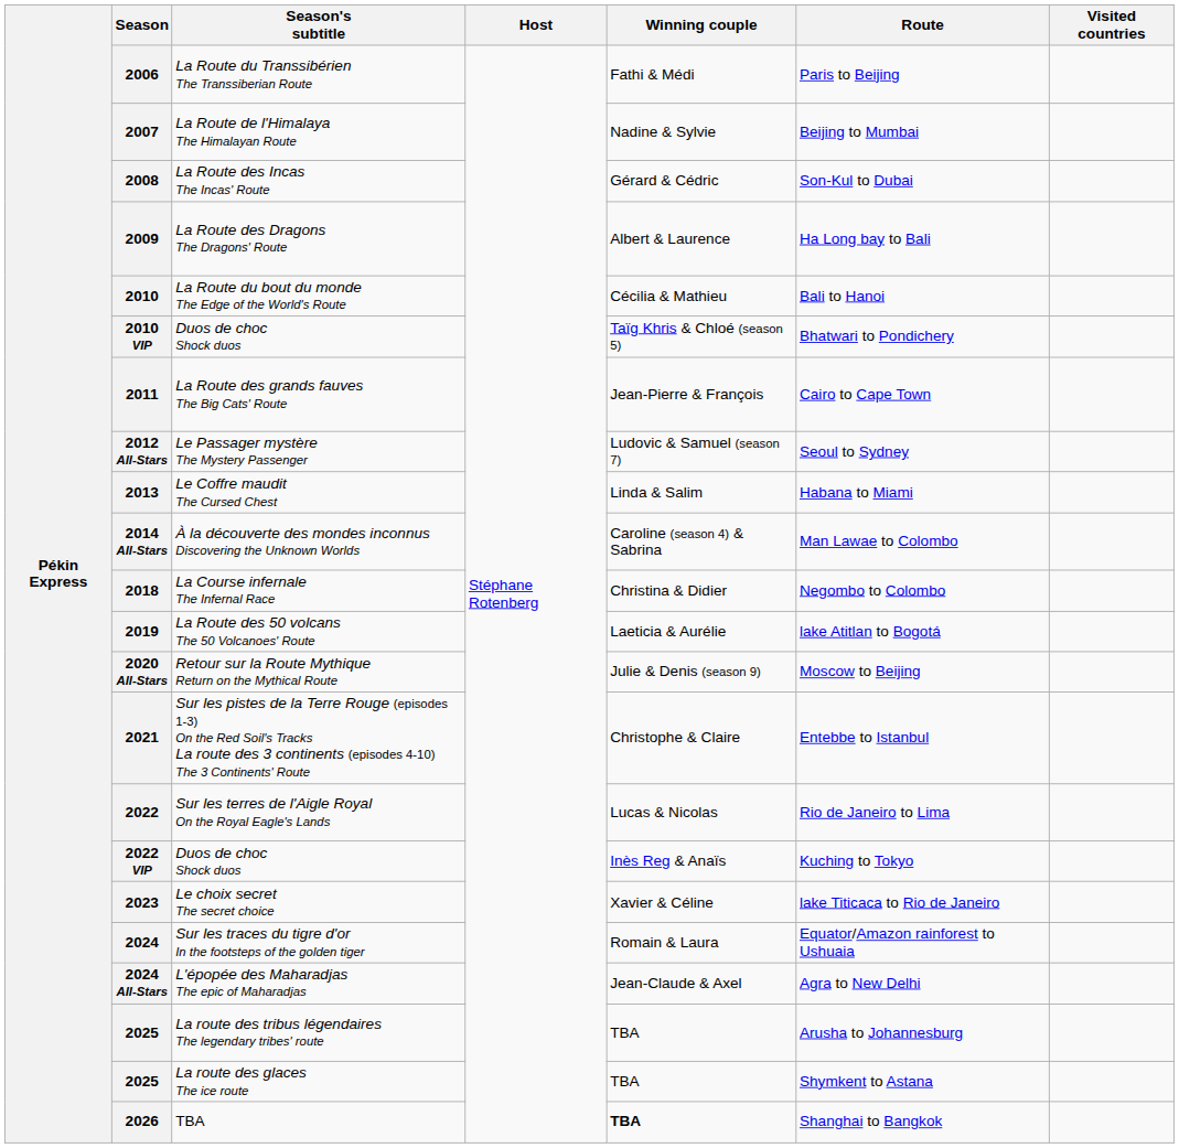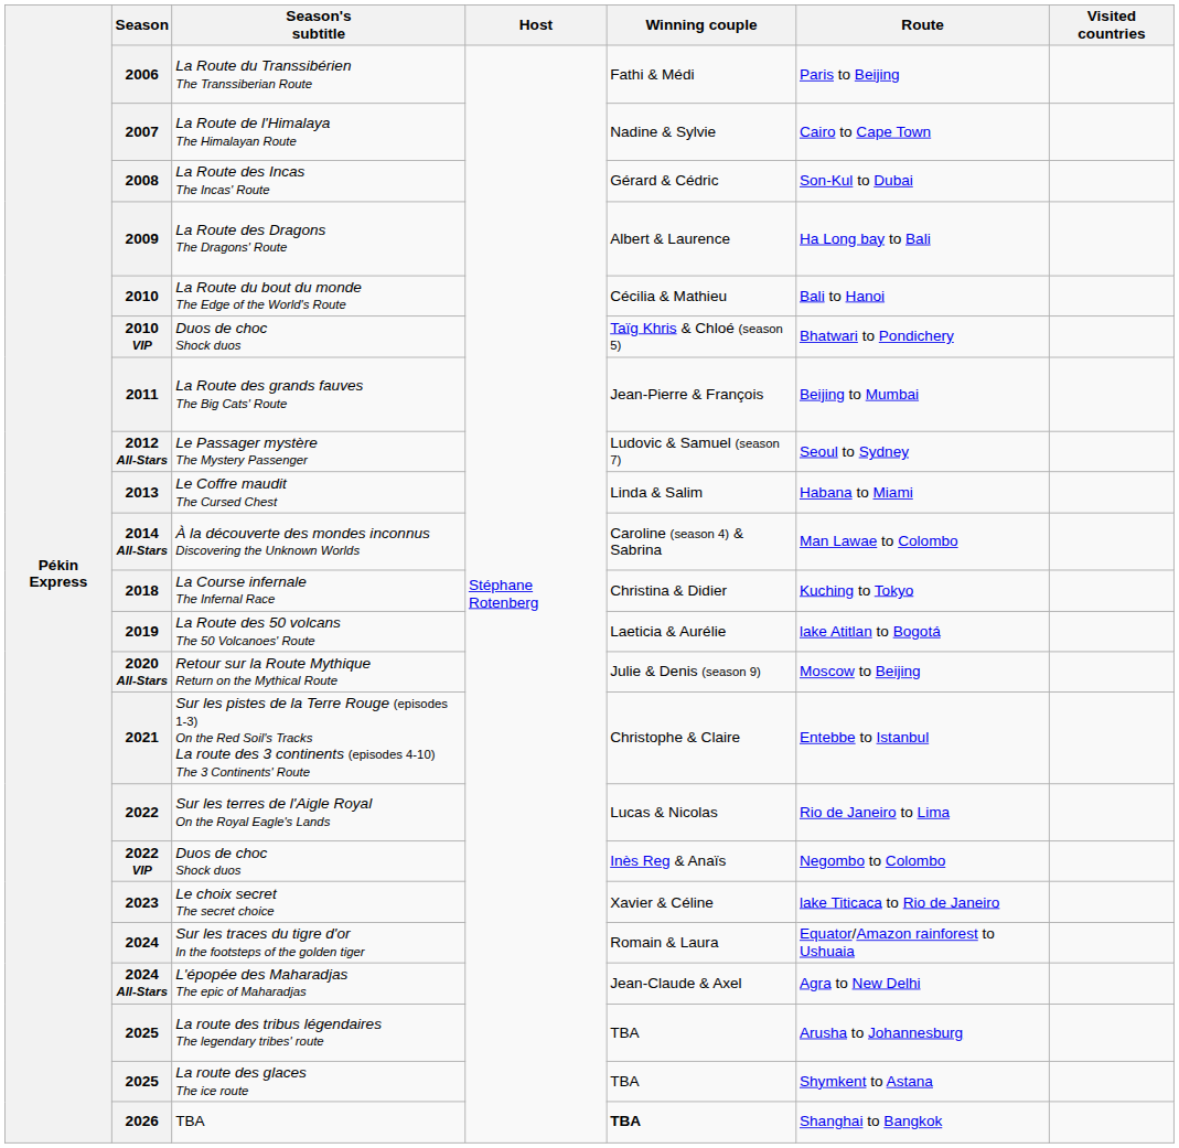 <table class="wikitable">
 <tr>
 <th rowspan="23">Pékin Express</th>
 <th>Season</th>
 <th>Season's<br>subtitle</th>
 <th>Host</th>
 <th>Winning couple</th>
 <th>Route</th>
 <th>Visited countries</th>
 </tr>
 <tr>
 <th>2006</th>
 <td><em>La Route du Transsibérien</em><br><small><em>The Transsiberian Route</em></small></td>
 <td rowspan="22"><a href='#'>Stéphane Rotenberg</a></td>
 <td>Fathi & Médi</td>
 <td><a href='#'>Paris</a> to <a href='#'>Beijing</a></td>
 <td><br><br><br></td>
 </tr>
 <tr>
 <th>2007</th>
 <td><em>La Route de l'Himalaya</em><br><small><em>The Himalayan Route</em></small></td>
 <td>Nadine & Sylvie</td>
-<td><a href='#'>Beijing</a> to <a href='#'>Mumbai</a></td>
+<td><a href='#'>Cairo</a> to <a href='#'>Cape Town</a></td>
 <td><br><br><br></td>
 </tr>
 <tr>
 <th>2008</th>
 <td><em>La Route des Incas</em><br><small><em>The Incas' Route</em></small></td>
 <td>Gérard & Cédric</td>
 <td><a href='#'>Son-Kul</a> to <a href='#'>Dubai</a></td>
 <td><br><br></td>
 </tr>
 <tr>
 <th>2009</th>
 <td><em>La Route des Dragons</em><br><small><em>The Dragons' Route</em></small></td>
 <td>Albert & Laurence</td>
 <td><a href='#'>Ha Long bay</a> to <a href='#'>Bali</a></td>
 <td><br><br><br><br></td>
 </tr>
 <tr>
 <th>2010</th>
 <td><em>La Route du bout du monde</em><br><small><em>The Edge of the World's Route</em></small></td>
 <td>Cécilia & Mathieu</td>
 <td><a href='#'>Bali</a> to <a href='#'>Hanoi</a></td>
 <td><br><br></td>
 </tr>
 <tr>
 <th>2010<br><small><em>VIP</em></small></th>
 <td><em>Duos de choc</em><br><small><em>Shock duos</em></small></td>
 <td><a href='#'>Taïg Khris</a> & Chloé <small>(season 5)</small></td>
 <td><a href='#'>Bhatwari</a> to <a href='#'>Pondichery</a></td>
 <td></td>
 </tr>
 <tr>
 <th>2011</th>
 <td><em>La Route des grands fauves</em><br><small><em>The Big Cats' Route</em></small></td>
 <td>Jean-Pierre & François</td>
-<td><a href='#'>Cairo</a> to <a href='#'>Cape Town</a></td>
+<td><a href='#'>Beijing</a> to <a href='#'>Mumbai</a></td>
 <td><br><br><br><br></td>
 </tr>
 <tr>
 <th>2012<br><small><em>All-Stars</em></small></th>
 <td><em>Le Passager mystère</em><br><small><em>The Mystery Passenger</em></small></td>
 <td>Ludovic & Samuel <small>(season 7)</small></td>
 <td><a href='#'>Seoul</a> to <a href='#'>Sydney</a></td>
 <td><br><br></td>
 </tr>
 <tr>
 <th>2013</th>
 <td><em>Le Coffre maudit</em><br><small><em>The Cursed Chest</em></small></td>
 <td>Linda & Salim</td>
 <td><a href='#'>Habana</a> to <a href='#'>Miami</a></td>
 <td><br><br></td>
 </tr>
 <tr>
 <th>2014<br><small><em>All-Stars</em></small></th>
 <td><em>À la découverte des mondes inconnus</em><br><small><em>Discovering the Unknown Worlds</em></small></td>
 <td>Caroline <small>(season 4)</small> & Sabrina</td>
 <td><a href='#'>Man Lawae</a> to <a href='#'>Colombo</a></td>
 <td><br><br><br></td>
 </tr>
 <tr>
 <th>2018</th>
 <td><em>La Course infernale</em><br><small><em>The Infernal Race</em></small></td>
 <td>Christina & Didier</td>
-<td><a href='#'>Negombo</a> to <a href='#'>Colombo</a></td>
+<td><a href='#'>Kuching</a> to <a href='#'>Tokyo</a></td>
 <td><br><br></td>
 </tr>
 <tr>
 <th>2019</th>
 <td><em>La Route des 50 volcans</em><br><small><em>The 50 Volcanoes' Route</em></small></td>
 <td>Laeticia & Aurélie</td>
 <td><a href='#'>lake Atitlan</a> to <a href='#'>Bogotá</a></td>
 <td><br><br></td>
 </tr>
 <tr>
 <th>2020<br><small><em>All-Stars</em></small></th>
 <td><em>Retour sur la Route Mythique</em><br><small><em>Return on the Mythical Route</em></small></td>
 <td>Julie & Denis <small>(season 9)</small></td>
 <td><a href='#'>Moscow</a> to <a href='#'>Beijing</a></td>
 <td><br></td>
 </tr>
 <tr>
 <th>2021</th>
 <td><em>Sur les pistes de la Terre Rouge</em> <small>(episodes 1-3)</small><br><small><em>On the Red Soil's Tracks</em></small><br><em>La route des 3 continents</em> <small>(episodes 4-10)</small><br><small><em>The 3 Continents' Route</em></small></td>
 <td>Christophe & Claire</td>
 <td><a href='#'>Entebbe</a> to <a href='#'>Istanbul</a></td>
 <td><br><br></td>
 </tr>
 <tr>
 <th>2022</th>
 <td><em>Sur les terres de l'Aigle Royal</em><br><small><em>On the Royal Eagle's Lands</em></small></td>
 <td>Lucas & Nicolas</td>
 <td><a href='#'>Rio de Janeiro</a> to <a href='#'>Lima</a></td>
 <td><br><br><br></td>
 </tr>
 <tr>
 <th>2022<br><small><em>VIP</em></small></th>
 <td><em>Duos de choc</em><br><small><em>Shock duos</em></small></td>
 <td><a href='#'>Inès Reg</a> & Anaïs</td>
-<td><a href='#'>Kuching</a> to <a href='#'>Tokyo</a></td>
+<td><a href='#'>Negombo</a> to <a href='#'>Colombo</a></td>
 <td></td>
 </tr>
 <tr>
 <th>2023</th>
 <td><em>Le choix secret<br><small>The secret choice</small></em></td>
 <td>Xavier & Céline</td>
 <td><a href='#'>lake Titicaca</a> to <a href='#'>Rio de Janeiro</a></td>
 <td><br><br></td>
 </tr>
 <tr>
 <th>2024</th>
 <td><em>Sur les traces du tigre d'or</em><br><small><em>In the footsteps of the golden tiger</em></small></td>
 <td>Romain & Laura</td>
 <td><a href='#'>Equator</a>/<a href='#'>Amazon rainforest</a> to <a href='#'>Ushuaia</a></td>
 <td><br><br></td>
 </tr>
 <tr>
 <th>2024<br><small><em>All-Stars</em></small></th>
 <td><em>L'épopée des Maharadjas</em><br><small><em>The epic of Maharadjas</em></small></td>
 <td>Jean-Claude & Axel</td>
 <td><a href='#'>Agra</a> to <a href='#'>New Delhi</a></td>
 <td></td>
 </tr>
 <tr>
 <th>2025</th>
 <td><em>La route des tribus légendaires</em><br><small><em>The legendary tribes' route</em></small></td>
 <td>TBA</td>
 <td><a href='#'>Arusha</a> to <a href='#'>Johannesburg</a></td>
 <td><br><br><br></td>
 </tr>
 <tr>
 <th>2025</th>
 <td><em>La route des glaces</em><br><small><em>The ice route</em></small></td>
 <td>TBA</td>
 <td><a href='#'>Shymkent</a> to <a href='#'>Astana</a></td>
 <td></td>
 </tr>
 <tr>
 <th>2026</th>
 <td>TBA</td>
 <td><strong>TBA</strong></td>
 <td><a href='#'>Shanghai</a> to <a href='#'>Bangkok</a></td>
 <td><br><br></td>
 </tr>
 </table>
